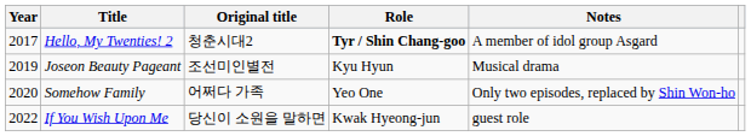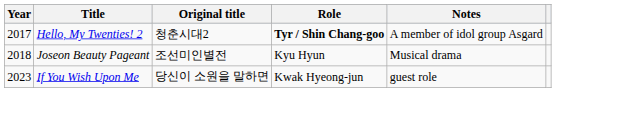 <table class="wikitable sortable">
 <tr style="background:#b0c4de; text-align:center;">
 <th>Year</th>
 <th>Title</th>
 <th>Original title</th>
 <th>Role</th>
 <th>Notes</th>
 <th></th>
 </tr>
 <tr>
 <td rowspan="1">2017</td>
 <td><em><a href='#'>Hello, My Twenties! 2</a></em></td>
 <td>청춘시대2</td>
 <td><strong>Tyr / Shin Chang-goo</strong></td>
 <td>A member of idol group Asgard</td>
 <td></td>
 </tr>
 <tr>
-<td>2019</td>
+<td>2018</td>
 <td><em>Joseon Beauty Pageant</em></td>
 <td>조선미인별전</td>
 <td>Kyu Hyun</td>
 <td>Musical drama</td>
 <td></td>
 </tr>
 <tr>
-<td>2020</td>
-<td><em>Somehow Family</em></td>
-<td>어쩌다 가족</td>
-<td>Yeo One</td>
-<td>Only two episodes, replaced by <a href='#'>Shin Won-ho</a></td>
-<td></td>
-</tr>
-<tr>
-<td>2022</td>
+<td>2023</td>
 <td><em><a href='#'>If You Wish Upon Me</a></em></td>
 <td>당신이 소원을 말하면</td>
 <td>Kwak Hyeong-jun</td>
 <td>guest role</td>
 <td></td>
 </tr>
 </table>
